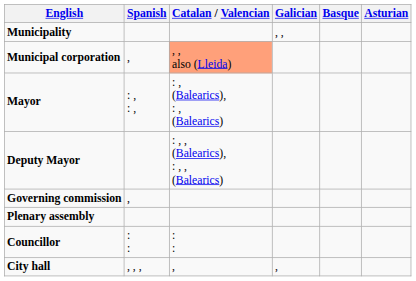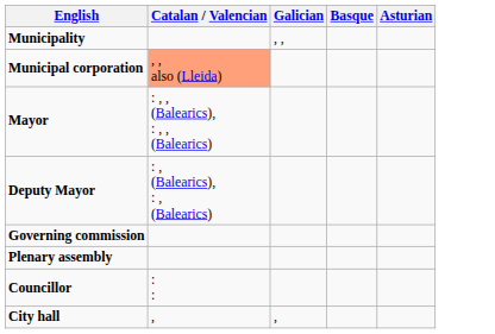 <table class="wikitable">
 <tr>
 <th><a href='#'>English</a></th>
-<th><a href='#'>Spanish</a></th>
 <th><a href='#'>Catalan</a> / <a href='#'>Valencian</a></th>
 <th><a href='#'>Galician</a></th>
 <th><a href='#'>Basque</a></th>
 <th><a href='#'>Asturian</a></th>
 </tr>
 <tr>
 <td><strong>Municipality</strong></td>
 <td></td>
-<td></td>
 <td>, , </td>
 <td></td>
 <td></td>
 </tr>
 <tr>
 <td><strong>Municipal corporation</strong></td>
-<td>, </td>
 <td style="background: lightsalmon;">, ,<br> also  (<a href='#'>Lleida</a>)</td>
 <td></td>
 <td></td>
 <td></td>
 </tr>
 <tr>
 <td><strong>Mayor</strong></td>
-<td>: , <br>: , </td>
+<td>: , ,<br>  (<a href='#'>Balearics</a>), <br>: , ,<br>  (<a href='#'>Balearics</a>)</td>
+<td></td>
+<td></td>
+<td></td>
+</tr>
+<tr>
+<td><strong>Deputy Mayor</strong></td>
 <td>: ,<br>  (<a href='#'>Balearics</a>), <br>: ,<br>  (<a href='#'>Balearics</a>)</td>
 <td></td>
 <td></td>
 <td></td>
 </tr>
 <tr>
-<td><strong>Deputy Mayor</strong></td>
-<td></td>
-<td>: , ,<br>  (<a href='#'>Balearics</a>), <br>: , ,<br>  (<a href='#'>Balearics</a>)</td>
-<td></td>
-<td></td>
-<td></td>
-</tr>
-<tr>
 <td><strong>Governing commission</strong></td>
-<td>, </td>
 <td></td>
 <td></td>
 <td></td>
 <td></td>
 </tr>
 <tr>
 <td><strong>Plenary assembly</strong></td>
 <td></td>
 <td></td>
 <td></td>
 <td></td>
-<td></td>
 </tr>
 <tr>
 <td><strong>Councillor</strong></td>
-<td>: <br>: </td>
 <td>: <br>: </td>
 <td></td>
 <td></td>
 <td></td>
 </tr>
 <tr>
 <td><strong>City hall</strong></td>
-<td>, , , </td>
 <td>, </td>
 <td>, </td>
 <td></td>
 <td></td>
 </tr>
 </table>
